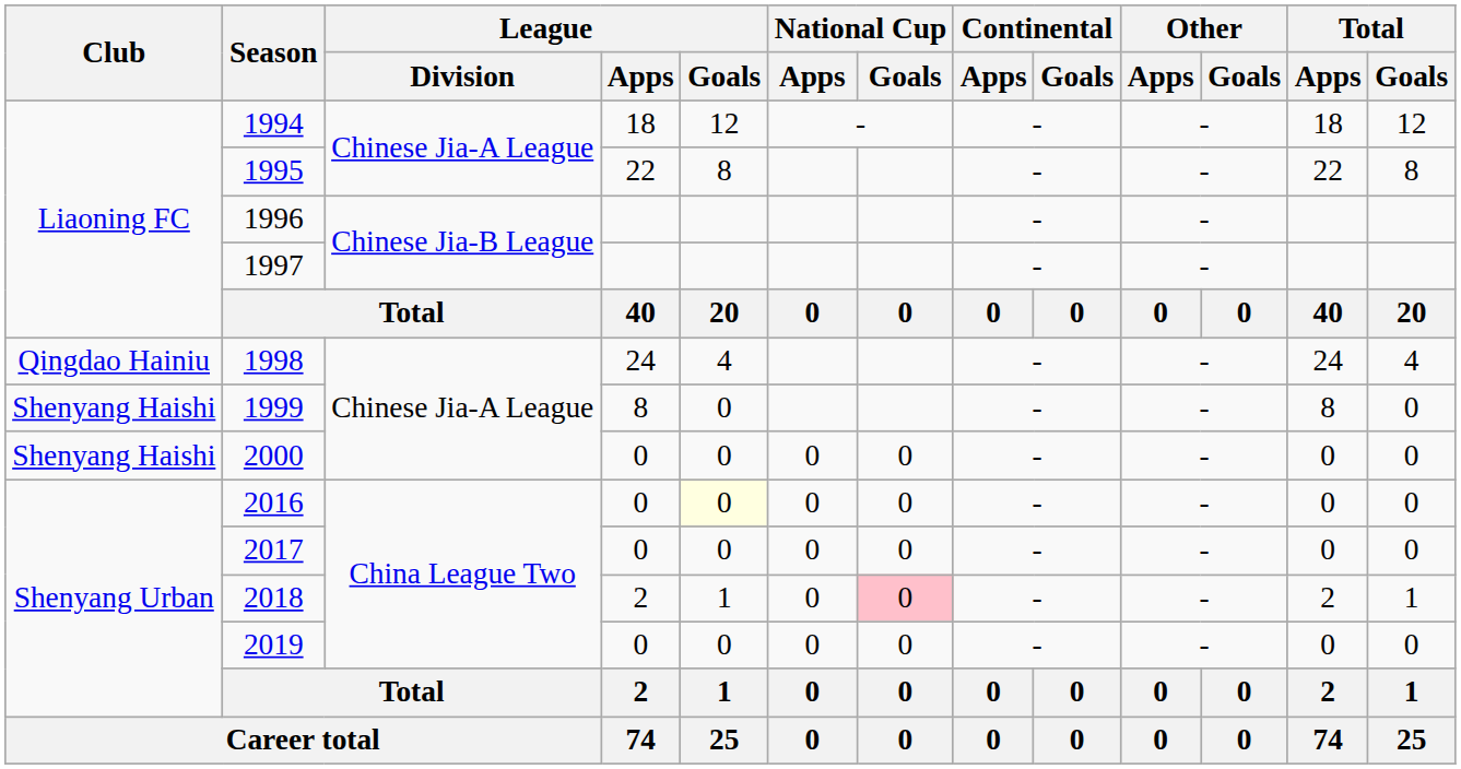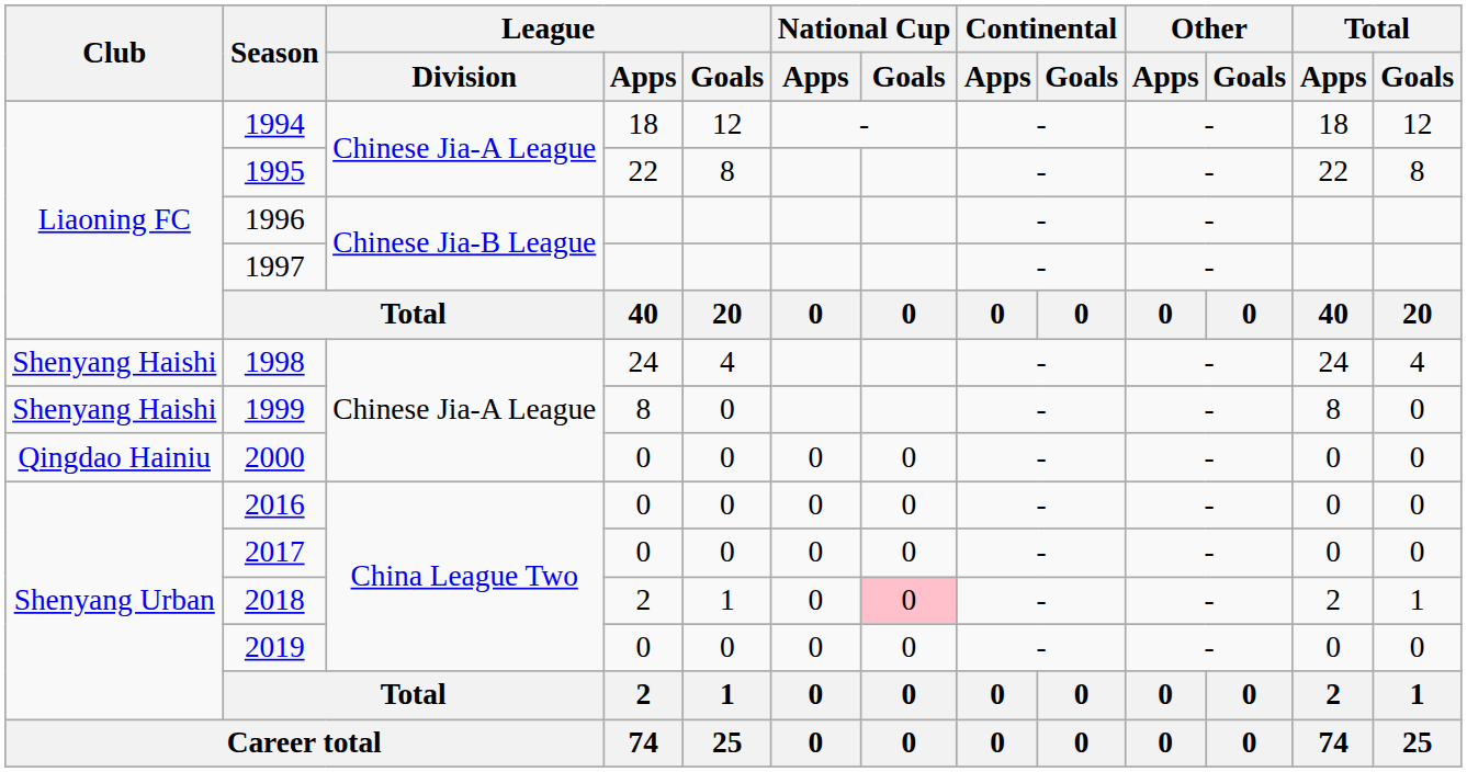 <table class="wikitable" style="text-align: center">
 <tr>
 <th rowspan="2">Club</th>
 <th rowspan="2">Season</th>
 <th colspan="3">League</th>
 <th colspan="2">National Cup</th>
 <th colspan="2">Continental</th>
 <th colspan="2">Other</th>
 <th colspan="2">Total</th>
 </tr>
 <tr>
 <th>Division</th>
 <th>Apps</th>
 <th>Goals</th>
 <th>Apps</th>
 <th>Goals</th>
 <th>Apps</th>
 <th>Goals</th>
 <th>Apps</th>
 <th>Goals</th>
 <th>Apps</th>
 <th>Goals</th>
 </tr>
 <tr>
 <td rowspan=5><a href='#'>Liaoning FC</a></td>
 <td><a href='#'>1994</a></td>
 <td rowspan="2"><a href='#'>Chinese Jia-A League</a></td>
 <td>18</td>
 <td>12</td>
 <td colspan="2">-</td>
 <td colspan="2">-</td>
 <td colspan="2">-</td>
 <td>18</td>
 <td>12</td>
 </tr>
 <tr>
 <td><a href='#'>1995</a></td>
 <td>22</td>
 <td>8</td>
 <td></td>
 <td></td>
 <td colspan="2">-</td>
 <td colspan="2">-</td>
 <td>22</td>
 <td>8</td>
 </tr>
 <tr>
 <td>1996</td>
 <td rowspan="2"><a href='#'>Chinese Jia-B League</a></td>
 <td></td>
 <td></td>
 <td></td>
 <td></td>
 <td colspan="2">-</td>
 <td colspan="2">-</td>
 <td></td>
 <td></td>
 </tr>
 <tr>
 <td>1997</td>
 <td></td>
 <td></td>
 <td></td>
 <td></td>
 <td colspan="2">-</td>
 <td colspan="2">-</td>
 <td></td>
 <td></td>
 </tr>
 <tr>
 <th colspan=2>Total</th>
 <th>40</th>
 <th>20</th>
 <th>0</th>
 <th>0</th>
 <th>0</th>
 <th>0</th>
 <th>0</th>
 <th>0</th>
 <th>40</th>
 <th>20</th>
 </tr>
 <tr>
-<td><a href='#'>Qingdao Hainiu</a></td>
+<td><a href='#'>Shenyang Haishi</a></td>
 <td><a href='#'>1998</a></td>
 <td rowspan="3">Chinese Jia-A League</td>
 <td>24</td>
 <td>4</td>
 <td></td>
 <td></td>
 <td colspan="2">-</td>
 <td colspan="2">-</td>
 <td>24</td>
 <td>4</td>
 </tr>
 <tr>
 <td><a href='#'>Shenyang Haishi</a></td>
 <td><a href='#'>1999</a></td>
 <td>8</td>
 <td>0</td>
 <td></td>
 <td></td>
 <td colspan="2">-</td>
 <td colspan="2">-</td>
 <td>8</td>
 <td>0</td>
 </tr>
 <tr>
-<td><a href='#'>Shenyang Haishi</a></td>
+<td><a href='#'>Qingdao Hainiu</a></td>
 <td><a href='#'>2000</a></td>
 <td>0</td>
 <td>0</td>
 <td>0</td>
 <td>0</td>
 <td colspan="2">-</td>
 <td colspan="2">-</td>
 <td>0</td>
 <td>0</td>
 </tr>
 <tr>
 <td rowspan=5><a href='#'>Shenyang Urban</a></td>
 <td><a href='#'>2016</a></td>
 <td rowspan="4"><a href='#'>China League Two</a></td>
 <td>0</td>
-<td style="background: lightyellow;">0</td>
+<td>0</td>
 <td>0</td>
 <td>0</td>
 <td colspan="2">-</td>
 <td colspan="2">-</td>
 <td>0</td>
 <td>0</td>
 </tr>
 <tr>
 <td><a href='#'>2017</a></td>
 <td>0</td>
 <td>0</td>
 <td>0</td>
 <td>0</td>
 <td colspan="2">-</td>
 <td colspan="2">-</td>
 <td>0</td>
 <td>0</td>
 </tr>
 <tr>
 <td><a href='#'>2018</a></td>
 <td>2</td>
 <td>1</td>
 <td>0</td>
 <td style="background: pink;">0</td>
 <td colspan="2">-</td>
 <td colspan="2">-</td>
 <td>2</td>
 <td>1</td>
 </tr>
 <tr>
 <td><a href='#'>2019</a></td>
 <td>0</td>
 <td>0</td>
 <td>0</td>
 <td>0</td>
 <td colspan="2">-</td>
 <td colspan="2">-</td>
 <td>0</td>
 <td>0</td>
 </tr>
 <tr>
 <th colspan=2>Total</th>
 <th>2</th>
 <th>1</th>
 <th>0</th>
 <th>0</th>
 <th>0</th>
 <th>0</th>
 <th>0</th>
 <th>0</th>
 <th>2</th>
 <th>1</th>
 </tr>
 <tr>
 <th colspan=3>Career total</th>
 <th>74</th>
 <th>25</th>
 <th>0</th>
 <th>0</th>
 <th>0</th>
 <th>0</th>
 <th>0</th>
 <th>0</th>
 <th>74</th>
 <th>25</th>
 </tr>
 </table>
